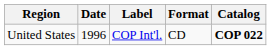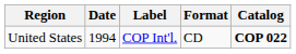 <table class="wikitable">
 <tr>
 <th>Region</th>
 <th>Date</th>
 <th>Label</th>
 <th>Format</th>
 <th>Catalog</th>
 </tr>
 <tr>
 <td>United States</td>
-<td>1996</td>
+<td>1994</td>
 <td><a href='#'>COP Int'l.</a></td>
 <td>CD</td>
 <td><strong>COP 022</strong></td>
 </tr>
 </table>
